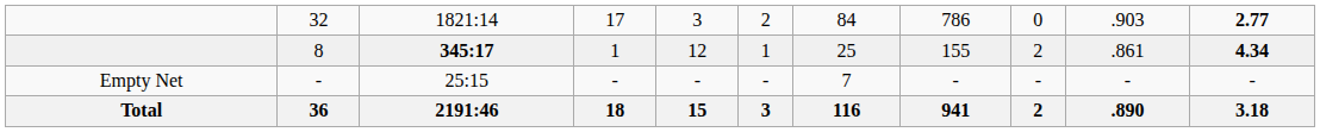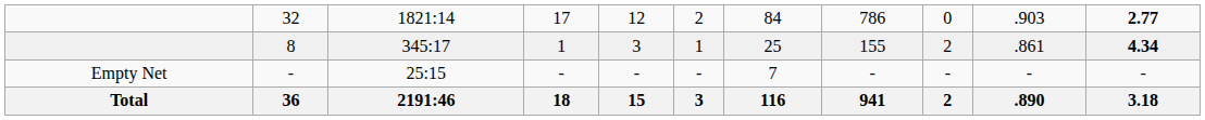 <table class="wikitable sortable" width ="1100">
 <tr align="center">
 </tr>
 <tr align="center">
 <td></td>
 <td>32</td>
 <td>1821:14</td>
 <td>17</td>
-<td>3</td>
+<td>12</td>
 <td>2</td>
 <td>84</td>
 <td>786</td>
 <td>0</td>
 <td>.903</td>
 <td><strong>2.77</strong></td>
 </tr>
 <tr align="center" bgcolor="f0f0f0">
 <td></td>
 <td>8</td>
-<td><strong>345:17</strong></td>
+<td>345:17</td>
 <td>1</td>
-<td>12</td>
+<td>3</td>
 <td>1</td>
 <td>25</td>
 <td>155</td>
 <td>2</td>
 <td>.861</td>
 <td><strong>4.34</strong></td>
 </tr>
 <tr align="center" bgcolor="">
 <td>Empty Net</td>
 <td>-</td>
 <td>25:15</td>
 <td>-</td>
 <td>-</td>
 <td>-</td>
 <td>7</td>
 <td>-</td>
 <td>-</td>
 <td>-</td>
 <td>-</td>
 </tr>
 <tr>
 <th>Total</th>
 <th>36</th>
 <th>2191:46</th>
 <th>18</th>
 <th>15</th>
 <th>3</th>
 <th>116</th>
 <th>941</th>
 <th>2</th>
 <th>.890</th>
 <th>3.18</th>
 </tr>
 </table>
